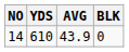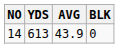 <table class="wikitable">
 <tr>
 <th>NO</th>
 <th>YDS</th>
 <th>AVG</th>
 <th>BLK</th>
 </tr>
 <tr>
 <td>14</td>
-<td>610</td>
+<td>613</td>
 <td>43.9</td>
 <td>0</td>
 </tr>
 </table>
